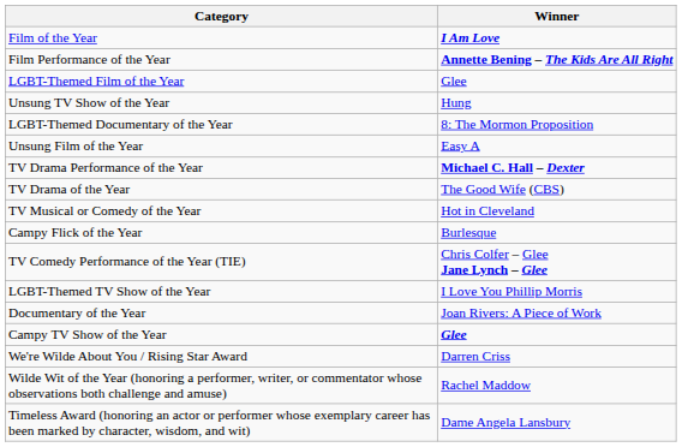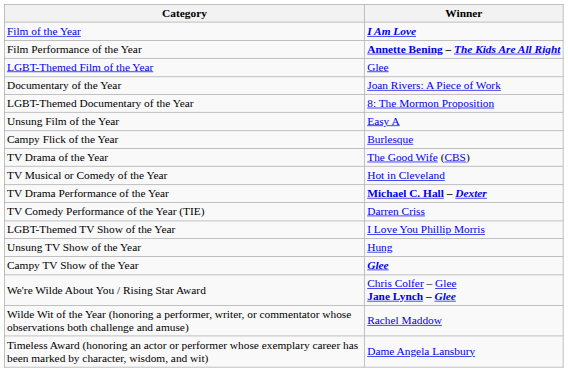 <table class="wikitable">
 <tr>
 <th width="500">Category</th>
 <th>Winner</th>
 </tr>
 <tr>
 <td><a href='#'>Film of the Year</a></td>
 <td><strong><em><a href='#'>I Am Love</a></em></strong></td>
 </tr>
 <tr>
 <td>Film Performance of the Year</td>
 <td><strong><a href='#'>Annette Bening</a> – <em><a href='#'>The Kids Are All Right</a><strong><em></td>
 </tr>
 <tr>
 <td><a href='#'>LGBT-Themed Film of the Year</a></td>
 <td></em></strong><a href='#'>Glee</a><strong><em></td>
 </tr>
 <tr>
-<td>Unsung TV Show of the Year</td>
-<td></em></strong><a href='#'>Hung</a><strong><em></td>
+<td>Documentary of the Year</td>
+<td></em></strong><a href='#'>Joan Rivers: A Piece of Work</a><strong><em></td>
 </tr>
 <tr>
 <td>LGBT-Themed Documentary of the Year</td>
 <td></em></strong><a href='#'>8: The Mormon Proposition</a><strong><em></td>
 </tr>
 <tr>
 <td>Unsung Film of the Year</td>
 <td></em></strong><a href='#'>Easy A</a><strong><em></td>
 </tr>
 <tr>
-<td>TV Drama Performance of the Year</td>
-<td><strong><a href='#'>Michael C. Hall</a> – <em><a href='#'>Dexter</a><strong><em></td>
+<td>Campy Flick of the Year</td>
+<td></em></strong><a href='#'>Burlesque</a><strong><em></td>
 </tr>
 <tr>
 <td>TV Drama of the Year</td>
 <td></em></strong><a href='#'>The Good Wife</a></em> (<a href='#'>CBS</a>)</strong></td>
 </tr>
 <tr>
 <td>TV Musical or Comedy of the Year</td>
 <td></em></strong><a href='#'>Hot in Cleveland</a><strong><em></td>
 </tr>
 <tr>
-<td>Campy Flick of the Year</td>
-<td></em></strong><a href='#'>Burlesque</a><strong><em></td>
+<td>TV Drama Performance of the Year</td>
+<td><strong><a href='#'>Michael C. Hall</a> – <em><a href='#'>Dexter</a><strong><em></td>
 </tr>
 <tr>
 <td>TV Comedy Performance of the Year </strong>(TIE)<strong></td>
-<td></strong><a href='#'>Chris Colfer</a> – </em><a href='#'>Glee</a></em></strong> <br> <strong><a href='#'>Jane Lynch</a> – <em><a href='#'>Glee</a><strong><em></td>
+<td></strong><a href='#'>Darren Criss</a><strong></td>
 </tr>
 <tr>
 <td>LGBT-Themed TV Show of the Year</td>
 <td></em></strong><a href='#'>I Love You Phillip Morris</a><strong><em></td>
 </tr>
 <tr>
-<td>Documentary of the Year</td>
-<td></em></strong><a href='#'>Joan Rivers: A Piece of Work</a><strong><em></td>
+<td>Unsung TV Show of the Year</td>
+<td></em></strong><a href='#'>Hung</a><strong><em></td>
 </tr>
 <tr>
 <td>Campy TV Show of the Year</td>
 <td><strong><em><a href='#'>Glee</a></em></strong></td>
 </tr>
 <tr>
 <td>We're Wilde About You / Rising Star Award</td>
-<td></strong><a href='#'>Darren Criss</a><strong></td>
+<td></strong><a href='#'>Chris Colfer</a> – </em><a href='#'>Glee</a></em></strong> <br> <strong><a href='#'>Jane Lynch</a> – <em><a href='#'>Glee</a><strong><em></td>
 </tr>
 <tr>
 <td>Wilde Wit of the Year (honoring a performer, writer, or commentator whose observations both challenge and amuse)</td>
 <td></strong><a href='#'>Rachel Maddow</a><strong></td>
 </tr>
 <tr>
 <td>Timeless Award (honoring an actor or performer whose exemplary career has been marked by character, wisdom, and wit)</td>
 <td></strong><a href='#'>Dame Angela Lansbury</a><strong></td>
 </tr>
 </table>
